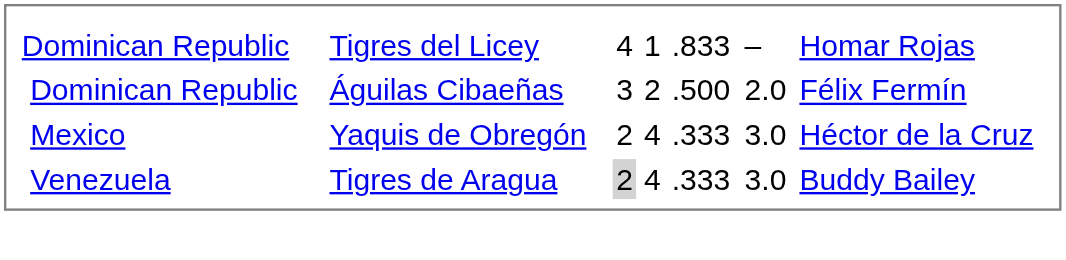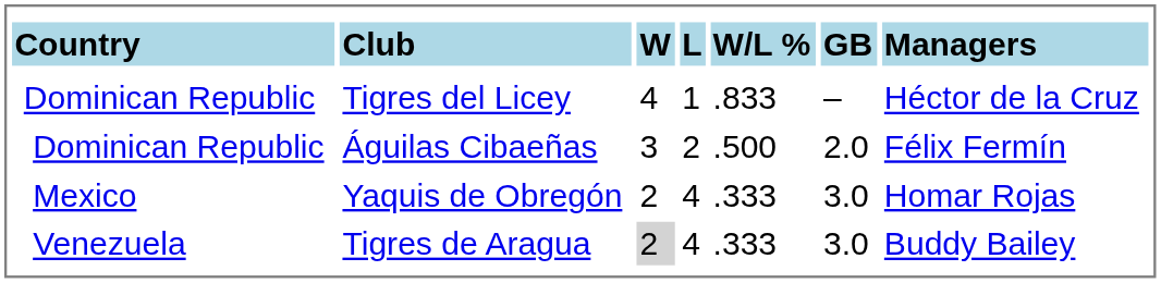 <table cellpadding="1" width="450px" style="font-size: 80%; border: 1px solid gray;">
 <tr align="center" style="font-size: larger;">
 <td colspan=6></td>
+</tr>
+<tr style="background:lightblue;">
+<td><strong>Country</strong></td>
+<td><strong>Club</strong></td>
+<td><strong>W</strong></td>
+<td><strong>L</strong></td>
+<td><strong>W/L %</strong></td>
+<td><strong>GB</strong></td>
+<td><strong>Managers</strong></td>
 </tr>
 <tr align="center" style="vertical-align: middle;" style="background:lightblue;">
 </tr>
 <tr>
 <td> <a href='#'>Dominican Republic</a></td>
 <td><a href='#'>Tigres del Licey</a></td>
 <td>4</td>
 <td>1</td>
 <td>.833</td>
 <td>–</td>
-<td><a href='#'>Homar Rojas</a></td>
+<td><a href='#'>Héctor de la Cruz</a></td>
 </tr>
 <tr>
 <td>  <a href='#'>Dominican Republic</a></td>
 <td><a href='#'>Águilas Cibaeñas</a></td>
 <td>3</td>
 <td>2</td>
 <td>.500</td>
 <td>2.0</td>
 <td><a href='#'>Félix Fermín</a></td>
 </tr>
 <tr>
 <td>  <a href='#'>Mexico</a></td>
 <td><a href='#'>Yaquis de Obregón</a></td>
 <td>2</td>
 <td>4</td>
 <td>.333</td>
 <td>3.0</td>
-<td><a href='#'>Héctor de la Cruz</a></td>
+<td><a href='#'>Homar Rojas</a></td>
 </tr>
 <tr>
 <td>  <a href='#'>Venezuela</a></td>
 <td><a href='#'>Tigres de Aragua</a></td>
 <td style="background: lightgrey;">2</td>
 <td>4</td>
 <td>.333</td>
 <td>3.0</td>
 <td><a href='#'>Buddy Bailey</a></td>
 </tr>
 <tr>
 </tr>
 </table>
